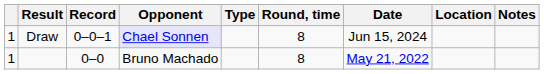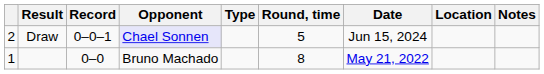 <table class="wikitable" style="text-align:center">
 <tr>
 <th></th>
 <th>Result</th>
 <th>Record</th>
 <th>Opponent</th>
 <th>Type</th>
 <th>Round, time</th>
 <th>Date</th>
 <th>Location</th>
 <th>Notes</th>
 </tr>
 <tr>
-<td>1</td>
+<td>2</td>
 <td>Draw</td>
 <td>0–0–1 </td>
 <td style="background: lavender; text-align:left;"><a href='#'>Chael Sonnen</a></td>
 <td></td>
-<td>8</td>
+<td>5</td>
 <td>Jun 15, 2024</td>
 <td style="text-align:left;"></td>
 <td></td>
 </tr>
 <tr>
 <td>1</td>
 <td></td>
 <td>0–0 </td>
 <td style="text-align:left;">Bruno Machado</td>
 <td></td>
 <td>8</td>
 <td><a href='#'>May 21, 2022</a></td>
 <td style="text-align:left;"></td>
 <td style="text-align:left;"></td>
 </tr>
 </table>
